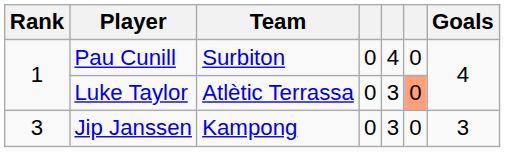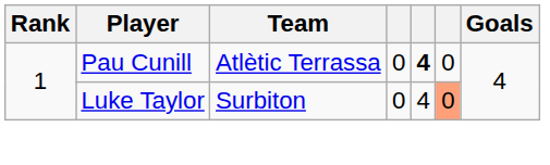 <table class="wikitable" style="text-align:center">
 <tr>
 <th>Rank</th>
 <th>Player</th>
 <th>Team</th>
 <th></th>
 <th></th>
 <th></th>
 <th>Goals</th>
 </tr>
 <tr>
 <td rowspan=2>1</td>
 <td align=left> <a href='#'>Pau Cunill</a></td>
-<td align=left> <a href='#'>Surbiton</a></td>
+<td align=left> <a href='#'>Atlètic Terrassa</a></td>
 <td>0</td>
-<td>4</td>
+<td><strong>4</strong></td>
 <td>0</td>
 <td rowspan=2>4</td>
 </tr>
 <tr>
 <td align=left> <a href='#'>Luke Taylor</a></td>
-<td align=left> <a href='#'>Atlètic Terrassa</a></td>
+<td align=left> <a href='#'>Surbiton</a></td>
 <td>0</td>
-<td>3</td>
+<td>4</td>
 <td style="background: lightsalmon;">0</td>
 </tr>
-<tr>
-<td>3</td>
-<td align=left> <a href='#'>Jip Janssen</a></td>
-<td align=left> <a href='#'>Kampong</a></td>
-<td>0</td>
-<td>3</td>
-<td>0</td>
-<td>3</td>
-</tr>
 </table>
